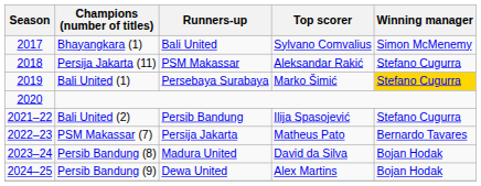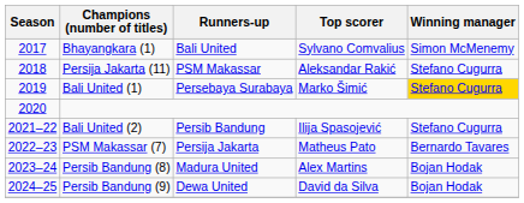 <table class="sortable wikitable">
 <tr>
 <th scope=col>Season</th>
 <th scope=col>Champions<br>(number of titles)</th>
 <th scope=col>Runners-up</th>
 <th scope=col>Top scorer </th>
 <th scope=col>Winning manager</th>
 </tr>
 <tr>
 <td align=center><a href='#'>2017</a></td>
 <td><a href='#'>Bhayangkara</a> (1)</td>
 <td><a href='#'>Bali United</a></td>
 <td> <a href='#'>Sylvano Comvalius</a> </td>
 <td> <a href='#'>Simon McMenemy</a></td>
 </tr>
 <tr>
 <td align=center><a href='#'>2018</a></td>
 <td><a href='#'>Persija Jakarta</a> (11)</td>
 <td><a href='#'>PSM Makassar</a></td>
 <td> <a href='#'>Aleksandar Rakić</a> </td>
 <td> <a href='#'>Stefano Cugurra</a></td>
 </tr>
 <tr>
 <td align=center><a href='#'>2019</a></td>
 <td><a href='#'>Bali United</a> (1)</td>
 <td><a href='#'>Persebaya Surabaya</a></td>
 <td> <a href='#'>Marko Šimić</a> </td>
 <td style="background: gold;"> <a href='#'>Stefano Cugurra</a></td>
 </tr>
 <tr>
 <td align=center><a href='#'>2020</a></td>
 <td colspan=6></td>
 </tr>
 <tr>
 <td align=center><a href='#'>2021–22</a></td>
 <td><a href='#'>Bali United</a> (2)</td>
 <td><a href='#'>Persib Bandung</a></td>
 <td> <a href='#'>Ilija Spasojević</a> </td>
 <td> <a href='#'>Stefano Cugurra</a></td>
 </tr>
 <tr>
 <td align=center><a href='#'>2022–23</a></td>
 <td><a href='#'>PSM Makassar</a> (7)</td>
 <td><a href='#'>Persija Jakarta</a></td>
 <td> <a href='#'>Matheus Pato</a> </td>
 <td> <a href='#'>Bernardo Tavares</a></td>
 </tr>
 <tr>
 <td align=center><a href='#'>2023–24</a></td>
 <td><a href='#'>Persib Bandung</a> (8)</td>
 <td><a href='#'>Madura United</a></td>
-<td> <a href='#'>David da Silva</a> </td>
+<td> <a href='#'>Alex Martins</a> </td>
 <td> <a href='#'>Bojan Hodak</a></td>
 </tr>
 <tr>
 <td align=center><a href='#'>2024–25</a></td>
 <td><a href='#'>Persib Bandung</a> (9)</td>
 <td><a href='#'>Dewa United</a></td>
-<td> <a href='#'>Alex Martins</a> </td>
+<td> <a href='#'>David da Silva</a> </td>
 <td> <a href='#'>Bojan Hodak</a></td>
 </tr>
 <tr>
 </tr>
 </table>
